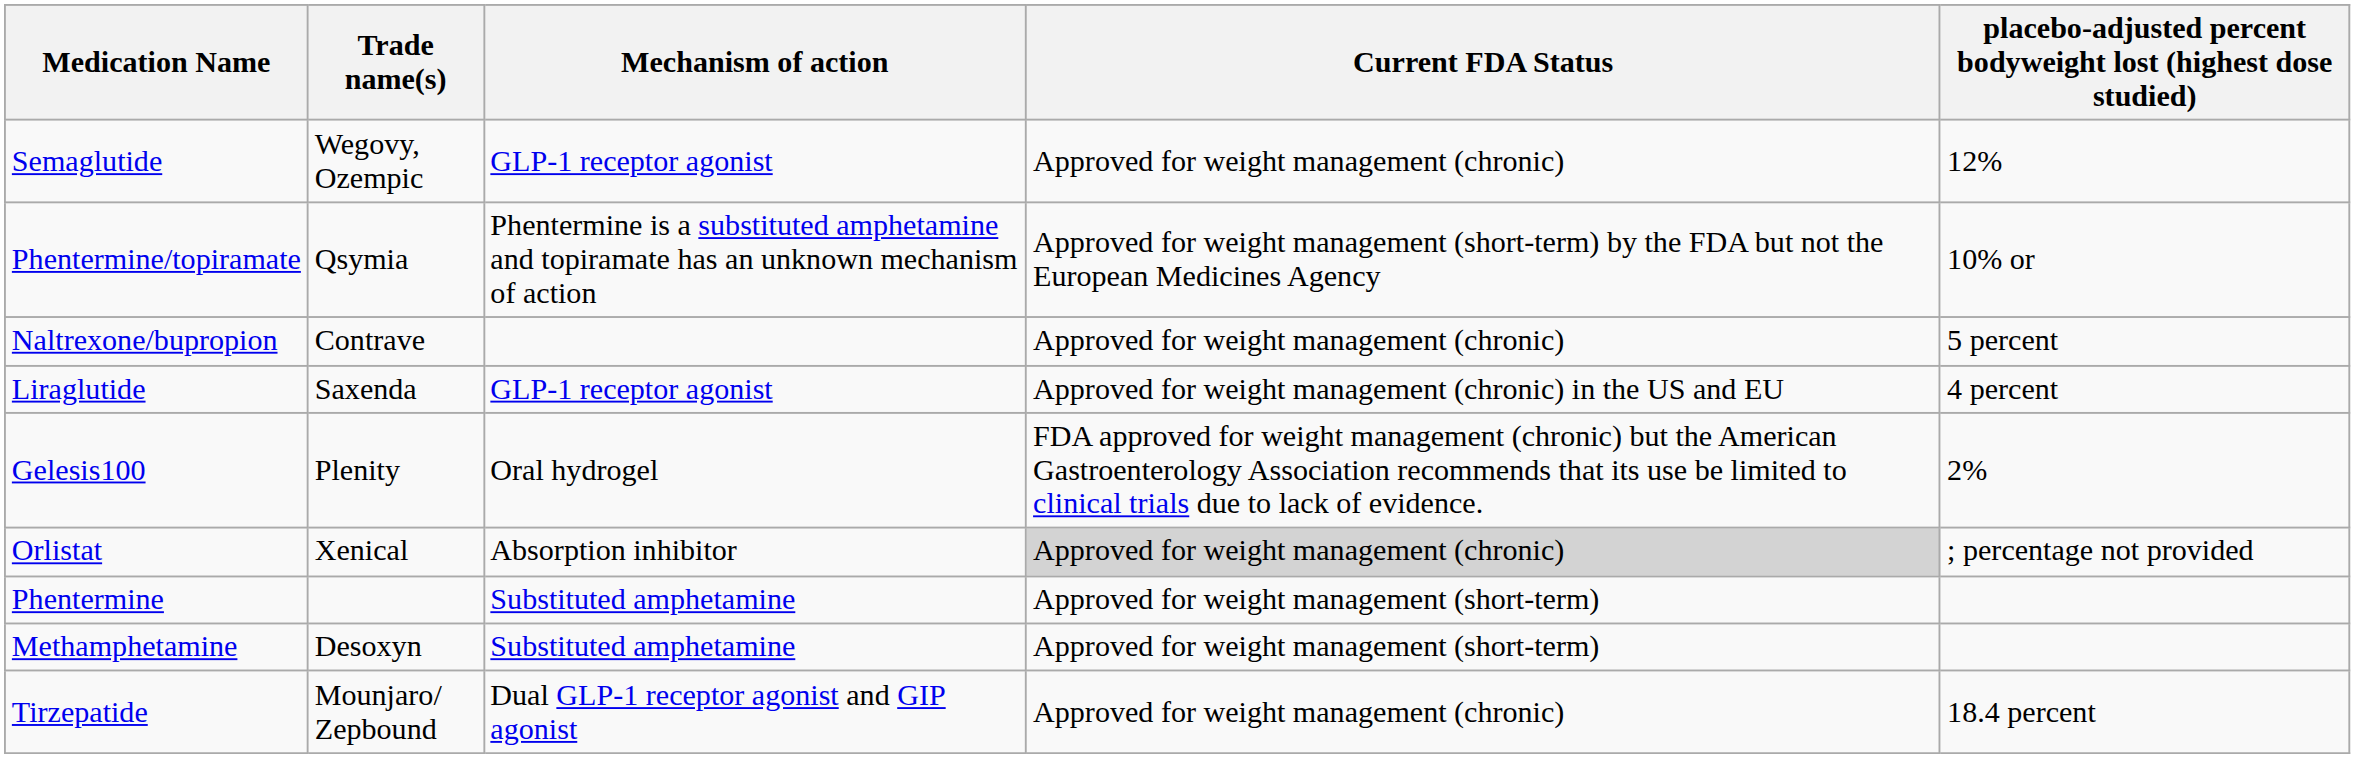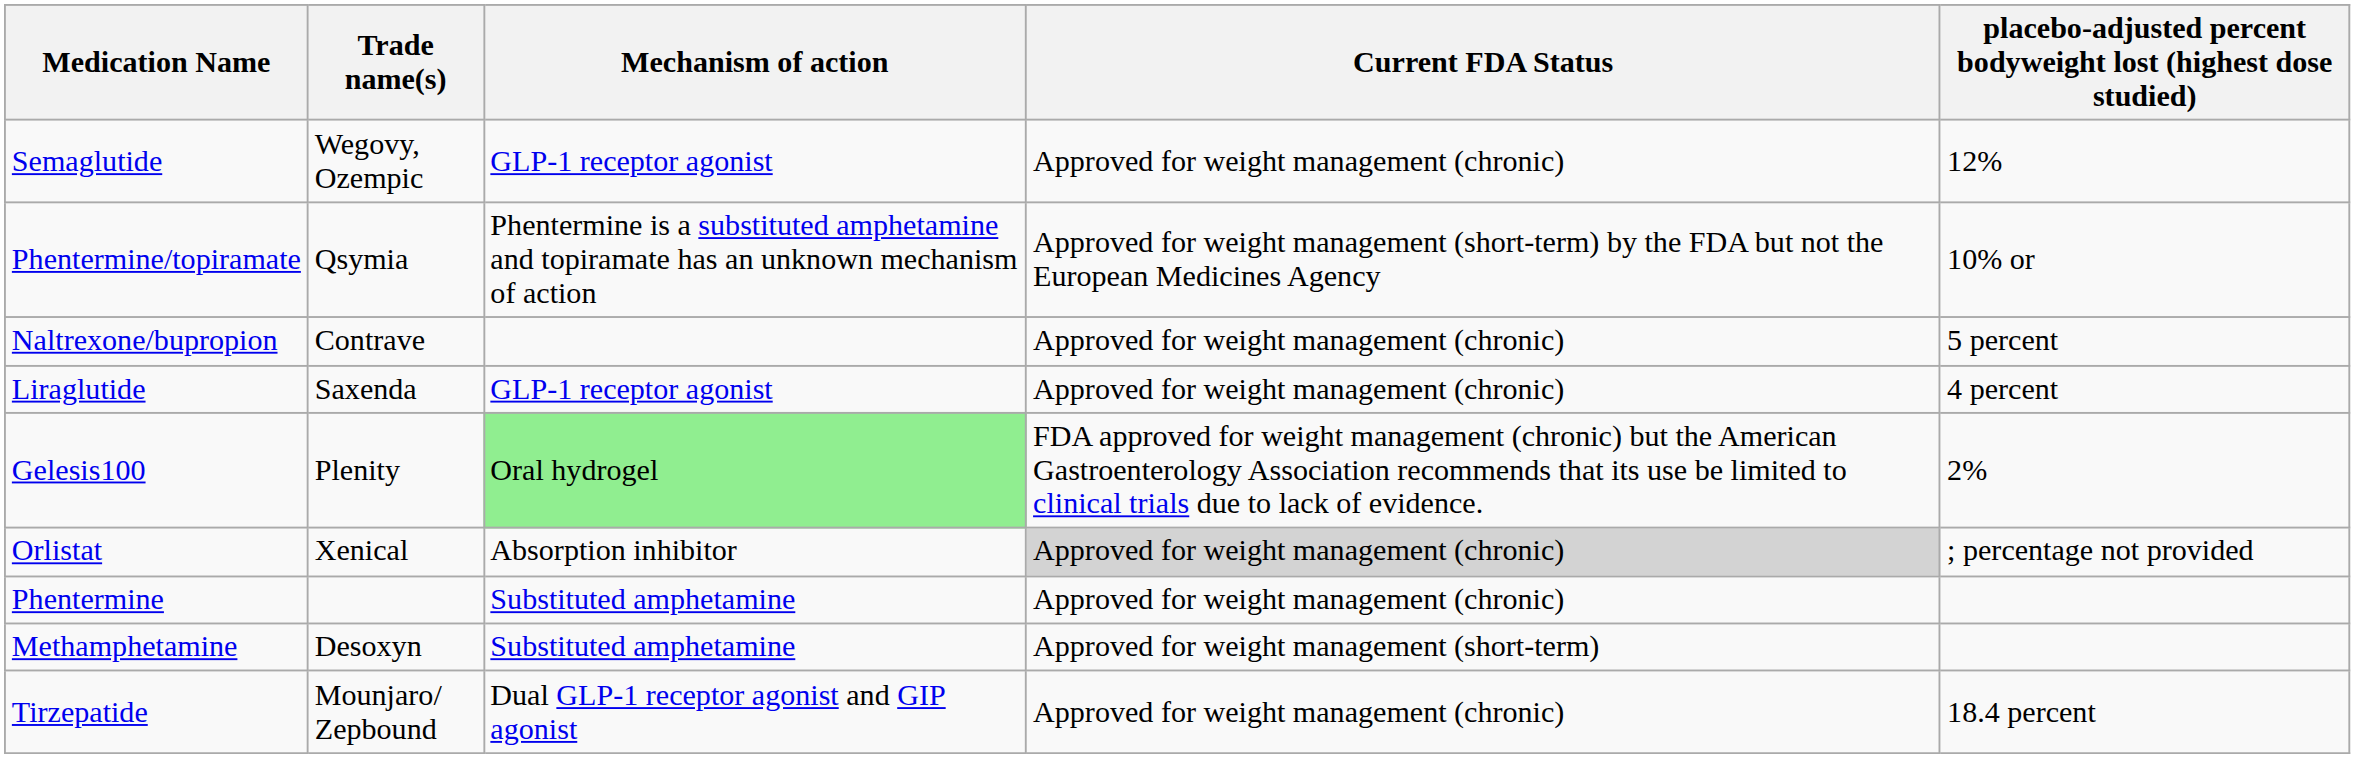 <table class="wikitable">
 <tr>
 <th>Medication Name</th>
 <th>Trade name(s)</th>
 <th>Mechanism of action</th>
 <th>Current FDA Status</th>
 <th>placebo-adjusted percent bodyweight lost (highest dose studied)</th>
 </tr>
 <tr>
 <td><a href='#'>Semaglutide</a></td>
 <td>Wegovy, Ozempic</td>
 <td><a href='#'>GLP-1 receptor agonist</a></td>
 <td>Approved for weight management (chronic)</td>
 <td>12%</td>
 </tr>
 <tr>
 <td><a href='#'>Phentermine/topiramate</a></td>
 <td>Qsymia</td>
 <td>Phentermine is a <a href='#'>substituted amphetamine</a> and topiramate has an unknown mechanism of action</td>
 <td>Approved for weight management (short-term) by the FDA but not the European Medicines Agency</td>
 <td>10% or </td>
 </tr>
 <tr>
 <td><a href='#'>Naltrexone/bupropion</a></td>
 <td>Contrave</td>
 <td></td>
 <td>Approved for weight management (chronic)</td>
 <td>5 percent</td>
 </tr>
 <tr>
 <td><a href='#'>Liraglutide</a></td>
 <td>Saxenda</td>
 <td><a href='#'>GLP-1 receptor agonist</a></td>
-<td>Approved for weight management (chronic) in the US and EU</td>
+<td>Approved for weight management (chronic)</td>
 <td>4 percent</td>
 </tr>
 <tr>
 <td><a href='#'>Gelesis100</a></td>
 <td>Plenity</td>
-<td>Oral hydrogel</td>
+<td style="background: lightgreen;">Oral hydrogel</td>
 <td>FDA approved for weight management (chronic) but the American Gastroenterology Association recommends that its use be limited to <a href='#'>clinical trials</a> due to lack of evidence.</td>
 <td>2%</td>
 </tr>
 <tr>
 <td><a href='#'>Orlistat</a></td>
 <td>Xenical</td>
 <td>Absorption inhibitor</td>
 <td style="background: lightgrey;">Approved for weight management (chronic)</td>
 <td>; percentage not provided</td>
 </tr>
 <tr>
 <td><a href='#'>Phentermine</a></td>
 <td></td>
 <td><a href='#'>Substituted amphetamine</a></td>
-<td>Approved for weight management (short-term)</td>
+<td>Approved for weight management (chronic)</td>
 <td></td>
 </tr>
 <tr>
 <td><a href='#'>Methamphetamine</a></td>
 <td>Desoxyn</td>
 <td><a href='#'>Substituted amphetamine</a></td>
 <td>Approved for weight management (short-term)</td>
 <td></td>
 </tr>
 <tr>
 <td><a href='#'>Tirzepatide</a></td>
 <td>Mounjaro/<br>Zepbound</td>
 <td>Dual <a href='#'>GLP-1 receptor agonist</a> and <a href='#'>GIP agonist</a></td>
 <td>Approved for weight management (chronic)</td>
 <td>18.4 percent</td>
 </tr>
 </table>
